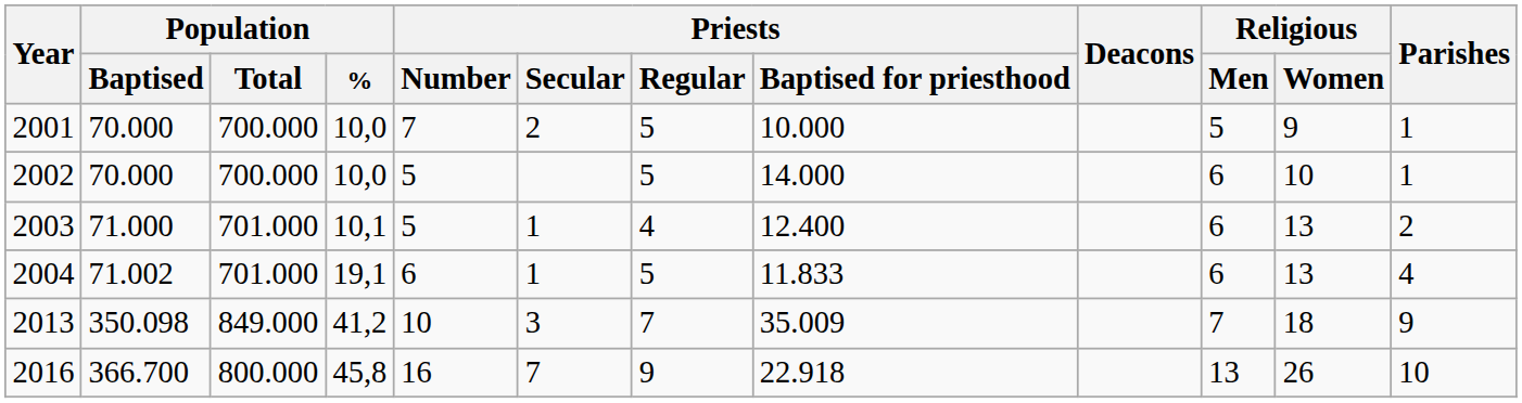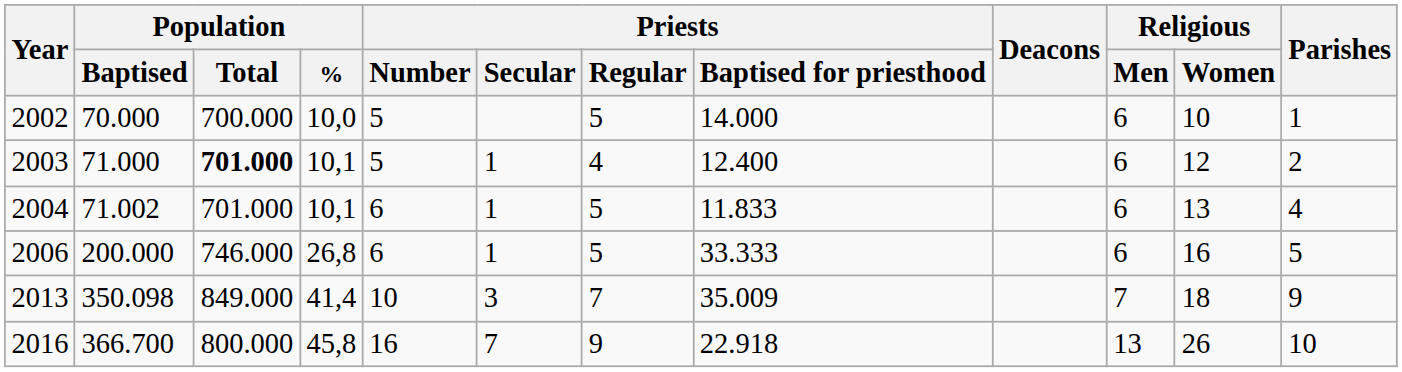 <table class="wikitable">
 <tr>
 <th rowspan="2">Year</th>
 <th colspan="3">Population</th>
 <th colspan="4">Priests</th>
 <th rowspan="2">Deacons</th>
 <th colspan="2">Religious</th>
 <th rowspan="2">Parishes</th>
 </tr>
 <tr>
 <th>Baptised</th>
 <th>Total</th>
 <th><small>%</small></th>
 <th>Number</th>
 <th>Secular</th>
 <th>Regular</th>
 <th>Baptised for priesthood</th>
 <th>Men</th>
 <th>Women</th>
 </tr>
 <tr>
-<td>2001</td>
-<td>70.000</td>
-<td>700.000</td>
-<td>10,0</td>
-<td>7</td>
-<td>2</td>
-<td>5</td>
-<td>10.000</td>
-<td></td>
-<td>5</td>
-<td>9</td>
-<td>1</td>
-</tr>
-<tr>
 <td>2002</td>
 <td>70.000</td>
 <td>700.000</td>
 <td>10,0</td>
 <td>5</td>
 <td></td>
 <td>5</td>
 <td>14.000</td>
 <td></td>
 <td>6</td>
 <td>10</td>
 <td>1</td>
 </tr>
 <tr>
 <td>2003</td>
 <td>71.000</td>
-<td>701.000</td>
+<td><strong>701.000</strong></td>
 <td>10,1</td>
 <td>5</td>
 <td>1</td>
 <td>4</td>
 <td>12.400</td>
 <td></td>
 <td>6</td>
-<td>13</td>
+<td>12</td>
 <td>2</td>
 </tr>
 <tr>
 <td>2004</td>
 <td>71.002</td>
 <td>701.000</td>
-<td>19,1</td>
+<td>10,1</td>
 <td>6</td>
 <td>1</td>
 <td>5</td>
 <td>11.833</td>
 <td></td>
 <td>6</td>
 <td>13</td>
 <td>4</td>
 </tr>
 <tr>
+<td>2006</td>
+<td>200.000</td>
+<td>746.000</td>
+<td>26,8</td>
+<td>6</td>
+<td>1</td>
+<td>5</td>
+<td>33.333</td>
+<td></td>
+<td>6</td>
+<td>16</td>
+<td>5</td>
+</tr>
+<tr>
 <td>2013</td>
 <td>350.098</td>
 <td>849.000</td>
-<td>41,2</td>
+<td>41,4</td>
 <td>10</td>
 <td>3</td>
 <td>7</td>
 <td>35.009</td>
 <td></td>
 <td>7</td>
 <td>18</td>
 <td>9</td>
 </tr>
 <tr>
 <td>2016</td>
 <td>366.700</td>
 <td>800.000</td>
 <td>45,8</td>
 <td>16</td>
 <td>7</td>
 <td>9</td>
 <td>22.918</td>
 <td></td>
 <td>13</td>
 <td>26</td>
 <td>10</td>
 </tr>
 </table>
